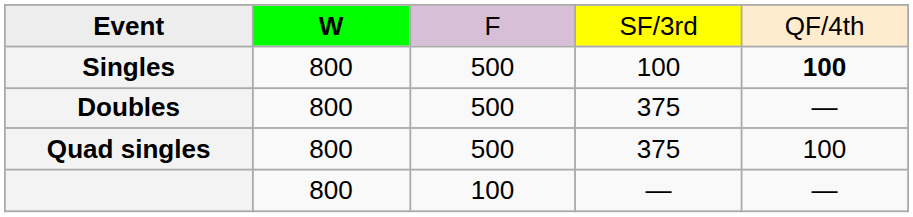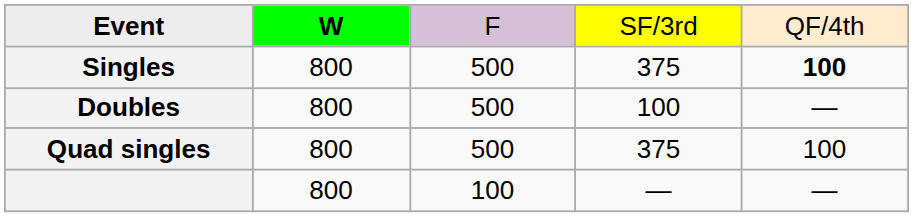 <table class=wikitable style=font-size:90%;text-align:center>
 <tr>
 <td style="width:130px; background:#ededed;"><strong>Event</strong></td>
 <td style="width:80px; background:lime;"><strong>W</strong></td>
 <td style="width:85px; background:thistle;">F</td>
 <td style="width:85px; background:#ff0;">SF/3rd</td>
 <td style="width:85px; background:#ffebcd;">QF/4th</td>
 </tr>
 <tr>
 <th style="background:#f3f3f3;">Singles</th>
 <td>800</td>
 <td>500</td>
-<td>100</td>
+<td>375</td>
 <td><strong>100</strong></td>
 </tr>
 <tr>
 <th style="background:#f3f3f3;">Doubles</th>
 <td>800</td>
 <td>500</td>
-<td>375</td>
+<td>100</td>
 <td>—</td>
 </tr>
 <tr>
 <th style="background:#f3f3f3;">Quad singles</th>
 <td>800</td>
 <td>500</td>
 <td>375</td>
 <td>100</td>
 </tr>
 <tr>
 <th style="background:#f3f3f3;"></th>
 <td>800</td>
 <td>100</td>
 <td>—</td>
 <td>—</td>
 </tr>
 </table>
